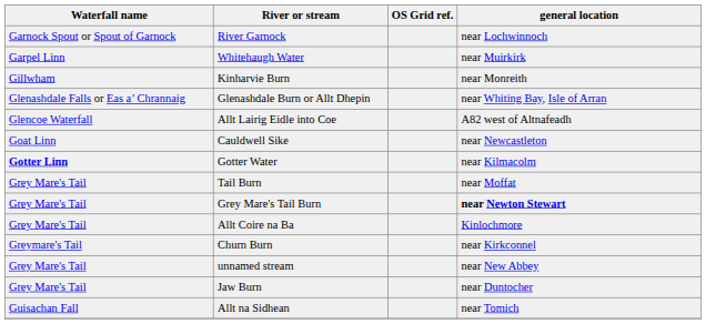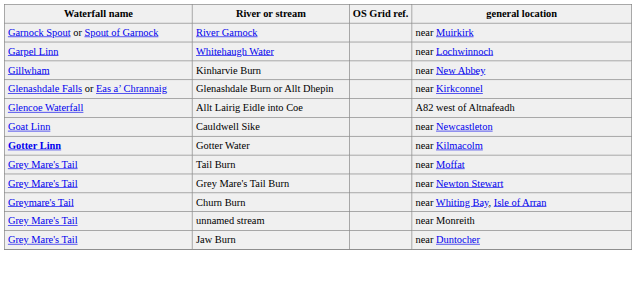 <table border=1 cellspacing=0 cellpadding=5 style="border-collapse: collapse; background:#f0f0f0;">
 <tr>
 <th width=30%>Waterfall name</th>
 <th width=25%>River or stream</th>
 <th width=10%>OS Grid ref.</th>
 <th width=35%>general location</th>
 </tr>
 <tr>
 <td><a href='#'>Garnock Spout</a> or <a href='#'>Spout of Garnock</a></td>
 <td><a href='#'>River Garnock</a></td>
 <td></td>
-<td>near <a href='#'>Lochwinnoch</a></td>
+<td>near <a href='#'>Muirkirk</a></td>
 </tr>
 <tr>
 <td><a href='#'>Garpel Linn</a></td>
 <td><a href='#'>Whitehaugh Water</a></td>
 <td></td>
-<td>near <a href='#'>Muirkirk</a></td>
+<td>near <a href='#'>Lochwinnoch</a></td>
 </tr>
 <tr>
 <td><a href='#'>Gillwham</a></td>
 <td>Kinharvie Burn</td>
 <td></td>
-<td>near Monreith</td>
+<td>near <a href='#'>New Abbey</a></td>
 </tr>
 <tr>
 <td><a href='#'>Glenashdale Falls</a> or <a href='#'>Eas a’ Chrannaig</a></td>
 <td>Glenashdale Burn or Allt Dhepin</td>
 <td></td>
-<td>near <a href='#'>Whiting Bay</a>, <a href='#'>Isle of Arran</a></td>
+<td>near <a href='#'>Kirkconnel</a></td>
 </tr>
 <tr>
 <td><a href='#'>Glencoe Waterfall</a></td>
 <td>Allt Lairig Eidle into Coe</td>
 <td></td>
 <td>A82 west of Altnafeadh</td>
 </tr>
 <tr>
 <td><a href='#'>Goat Linn</a></td>
 <td>Cauldwell Sike</td>
 <td></td>
 <td>near <a href='#'>Newcastleton</a></td>
 </tr>
 <tr>
 <td><strong><a href='#'>Gotter Linn</a></strong></td>
 <td>Gotter Water</td>
 <td></td>
 <td>near <a href='#'>Kilmacolm</a></td>
 </tr>
 <tr>
 <td><a href='#'>Grey Mare's Tail</a></td>
 <td>Tail Burn</td>
 <td></td>
 <td>near <a href='#'>Moffat</a></td>
 </tr>
 <tr>
 <td><a href='#'>Grey Mare's Tail</a></td>
 <td>Grey Mare's Tail Burn</td>
 <td></td>
-<td><strong>near <a href='#'>Newton Stewart</a></strong></td>
-</tr>
-<tr>
-<td><a href='#'>Grey Mare's Tail</a></td>
-<td>Allt Coire na Ba</td>
-<td></td>
-<td><a href='#'>Kinlochmore</a></td>
+<td>near <a href='#'>Newton Stewart</a></td>
 </tr>
 <tr>
 <td><a href='#'>Greymare's Tail</a></td>
 <td>Churn Burn</td>
 <td></td>
-<td>near <a href='#'>Kirkconnel</a></td>
+<td>near <a href='#'>Whiting Bay</a>, <a href='#'>Isle of Arran</a></td>
 </tr>
 <tr>
 <td><a href='#'>Grey Mare's Tail</a></td>
 <td>unnamed stream</td>
 <td></td>
-<td>near <a href='#'>New Abbey</a></td>
+<td>near Monreith</td>
 </tr>
 <tr>
 <td><a href='#'>Grey Mare's Tail</a></td>
 <td>Jaw Burn</td>
 <td></td>
 <td>near <a href='#'>Duntocher</a></td>
 </tr>
 <tr>
-<td><a href='#'>Guisachan Fall</a></td>
-<td>Allt na Sidhean</td>
-<td></td>
-<td>near <a href='#'>Tomich</a></td>
-</tr>
-<tr>
 </tr>
 </table>
